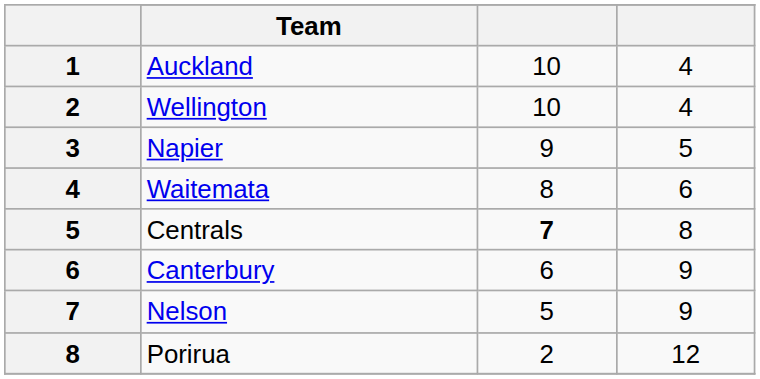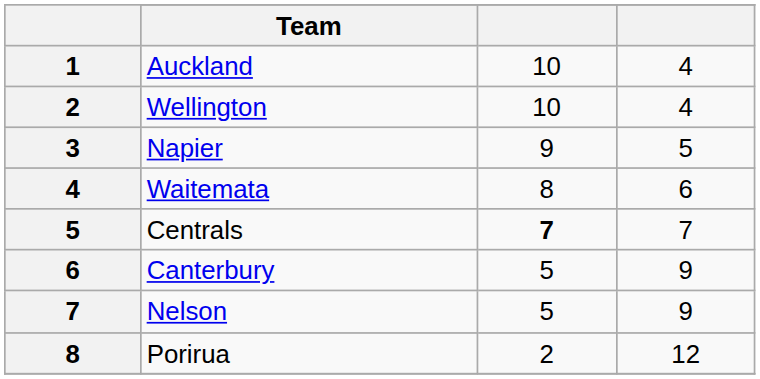 <table class="wikitable" width="35%" style="font-size:95%; text-align:center">
 <tr>
 <th width="5%" rowspan=2></th>
 </tr>
 <tr>
 <th width="10%">Team</th>
 <th width="5%"></th>
 <th width="5%"></th>
 </tr>
 <tr>
 <th>1</th>
 <td align=left><a href='#'>Auckland</a></td>
 <td>10</td>
 <td>4</td>
 </tr>
 <tr>
 <th>2</th>
 <td align=left><a href='#'>Wellington</a></td>
 <td>10</td>
 <td>4</td>
 </tr>
 <tr>
 <th>3</th>
 <td align=left><a href='#'>Napier</a></td>
 <td>9</td>
 <td>5</td>
 </tr>
 <tr>
 <th>4</th>
 <td align=left><a href='#'>Waitemata</a></td>
 <td>8</td>
 <td>6</td>
 </tr>
 <tr>
 <th>5</th>
 <td align=left>Centrals</td>
 <td><strong>7</strong></td>
-<td>8</td>
+<td>7</td>
 </tr>
 <tr>
 <th>6</th>
 <td align=left><a href='#'>Canterbury</a></td>
-<td>6</td>
+<td>5</td>
 <td>9</td>
 </tr>
 <tr>
 <th>7</th>
 <td align=left><a href='#'>Nelson</a></td>
 <td>5</td>
 <td>9</td>
 </tr>
 <tr>
 <th>8</th>
 <td align=left>Porirua</td>
 <td>2</td>
 <td>12</td>
 </tr>
 <tr>
 </tr>
 </table>
